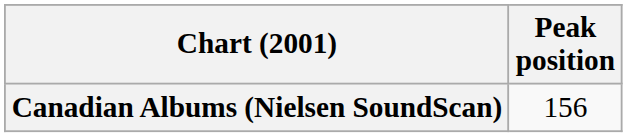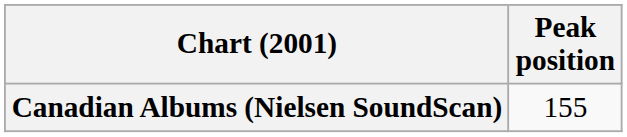 <table class="wikitable plainrowheaders">
 <tr>
 <th>Chart (2001)</th>
 <th>Peak<br>position</th>
 </tr>
 <tr>
 <th scope="row">Canadian Albums (Nielsen SoundScan)</th>
-<td align=center>156</td>
+<td align=center>155</td>
 </tr>
 </table>
